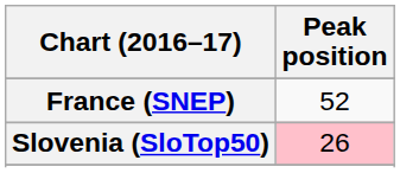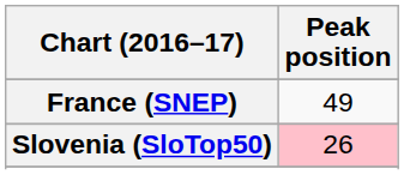 <table class="wikitable sortable plainrowheaders" style="text-align:center">
 <tr>
 <th scope="col">Chart (2016–17)</th>
 <th scope="col">Peak<br> position</th>
 </tr>
 <tr>
 </tr>
 <tr>
 </tr>
 <tr>
 <th scope="row">France (<a href='#'>SNEP</a>)</th>
-<td>52</td>
+<td>49</td>
 </tr>
 <tr>
 </tr>
 <tr>
 <th scope="row">Slovenia (<a href='#'>SloTop50</a>)</th>
 <td style="background: pink;">26</td>
 </tr>
 <tr>
 </tr>
 <tr>
 </tr>
 <tr>
 </tr>
 </table>
